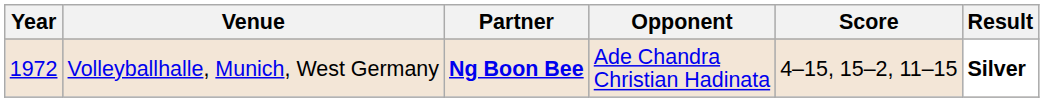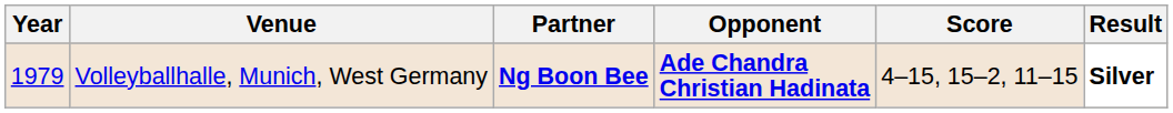 <table class="sortable wikitable" style="font-size: 90%;">
 <tr>
 <th>Year</th>
 <th>Venue</th>
 <th>Partner</th>
 <th>Opponent</th>
 <th>Score</th>
 <th>Result</th>
 </tr>
 <tr style="background:#F3E6D7">
-<td align="center"><a href='#'>1972</a></td>
+<td align="center"><a href='#'>1979</a></td>
 <td align="left"><a href='#'>Volleyballhalle</a>, <a href='#'>Munich</a>, West Germany</td>
 <td align="left"><strong> <a href='#'>Ng Boon Bee</a></strong></td>
-<td align="left"> <a href='#'>Ade Chandra</a><br> <a href='#'>Christian Hadinata</a></td>
+<td align="left"><strong> <a href='#'>Ade Chandra</a><br> <a href='#'>Christian Hadinata</a></strong></td>
 <td align="left">4–15, 15–2, 11–15</td>
 <td style="text-align:left; background:white"> <strong>Silver</strong></td>
 </tr>
 </table>
